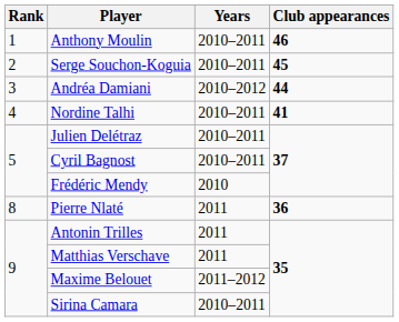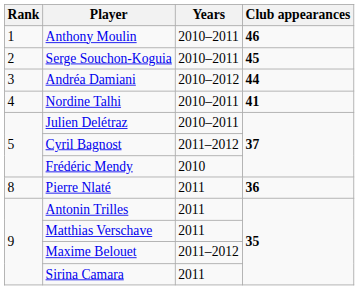 <table class="wikitable">
 <tr>
 <th>Rank</th>
 <th>Player</th>
 <th>Years</th>
 <th>Club appearances</th>
 </tr>
 <tr>
 <td>1</td>
 <td> <a href='#'>Anthony Moulin</a></td>
 <td>2010–2011</td>
 <td><strong>46</strong></td>
 </tr>
 <tr>
 <td>2</td>
 <td> <a href='#'>Serge Souchon-Koguia</a></td>
 <td>2010–2011</td>
 <td><strong>45</strong></td>
 </tr>
 <tr>
 <td>3</td>
 <td> <a href='#'>Andréa Damiani</a></td>
 <td>2010–2012</td>
 <td><strong>44</strong></td>
 </tr>
 <tr>
 <td>4</td>
 <td> <a href='#'>Nordine Talhi</a></td>
 <td>2010–2011</td>
 <td><strong>41</strong></td>
 </tr>
 <tr>
 <td rowspan="3">5</td>
 <td> <a href='#'>Julien Delétraz</a></td>
 <td>2010–2011</td>
 <td rowspan="3"><strong>37</strong></td>
 </tr>
 <tr>
 <td> <a href='#'>Cyril Bagnost</a></td>
-<td>2010–2011</td>
+<td>2011–2012</td>
 </tr>
 <tr>
 <td> <a href='#'>Frédéric Mendy</a></td>
 <td>2010</td>
 </tr>
 <tr>
 <td>8</td>
 <td> <a href='#'>Pierre Nlaté</a></td>
 <td>2011</td>
 <td><strong>36</strong></td>
 </tr>
 <tr>
 <td rowspan="4">9</td>
 <td> <a href='#'>Antonin Trilles</a></td>
 <td>2011</td>
 <td rowspan="4"><strong>35</strong></td>
 </tr>
 <tr>
 <td> <a href='#'>Matthias Verschave</a></td>
 <td>2011</td>
 </tr>
 <tr>
 <td> <a href='#'>Maxime Belouet</a></td>
 <td>2011–2012</td>
 </tr>
 <tr>
 <td> <a href='#'>Sirina Camara</a></td>
-<td>2010–2011</td>
+<td>2011</td>
 </tr>
 </table>
